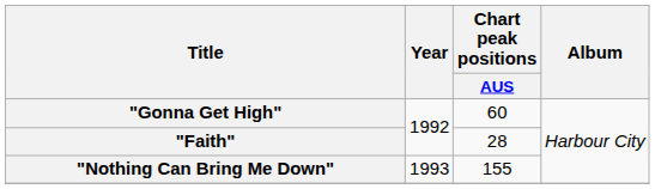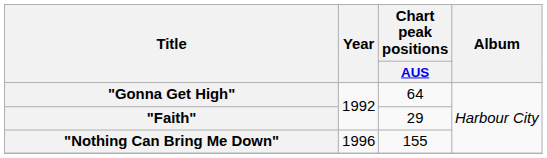 <table class="wikitable plainrowheaders" style="text-align:center;" border="1">
 <tr>
 <th rowspan="2" scope="col" style="width:22em;">Title</th>
 <th rowspan="2" scope="col" style="width:1em;">Year</th>
 <th colspan="1">Chart peak positions</th>
 <th rowspan="2" scope="col">Album</th>
 </tr>
 <tr>
 <th scope="col" style="width:3em;font-size:90%;"><a href='#'>AUS</a><br></th>
 </tr>
 <tr>
 <th scope="row">"Gonna Get High"</th>
 <td rowspan="2">1992</td>
-<td>60</td>
+<td>64</td>
 <td rowspan="3"><em>Harbour City</em></td>
 </tr>
 <tr>
 <th scope="row">"Faith"</th>
-<td>28</td>
+<td>29</td>
 </tr>
 <tr>
 <th scope="row">"Nothing Can Bring Me Down"</th>
-<td>1993</td>
+<td>1996</td>
 <td>155</td>
 </tr>
 <tr>
 </tr>
 </table>
